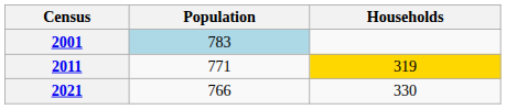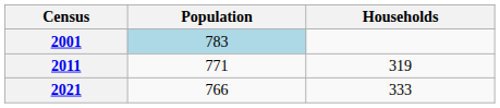 <table class="wikitable" style="width:32em; text-align:center;">
 <tr>
 <th scope=col>Census</th>
 <th scope=col>Population</th>
 <th scope=col>Households</th>
 </tr>
 <tr>
 <th scope=row><a href='#'>2001</a></th>
 <td style="background: lightblue;">783</td>
 <td></td>
 </tr>
 <tr>
 <th scope=row><a href='#'>2011</a></th>
 <td>771</td>
-<td style="background: gold;">319</td>
+<td>319</td>
 </tr>
 <tr>
 <th scope=row><a href='#'>2021</a></th>
 <td>766</td>
-<td>330</td>
+<td>333</td>
 </tr>
 </table>
